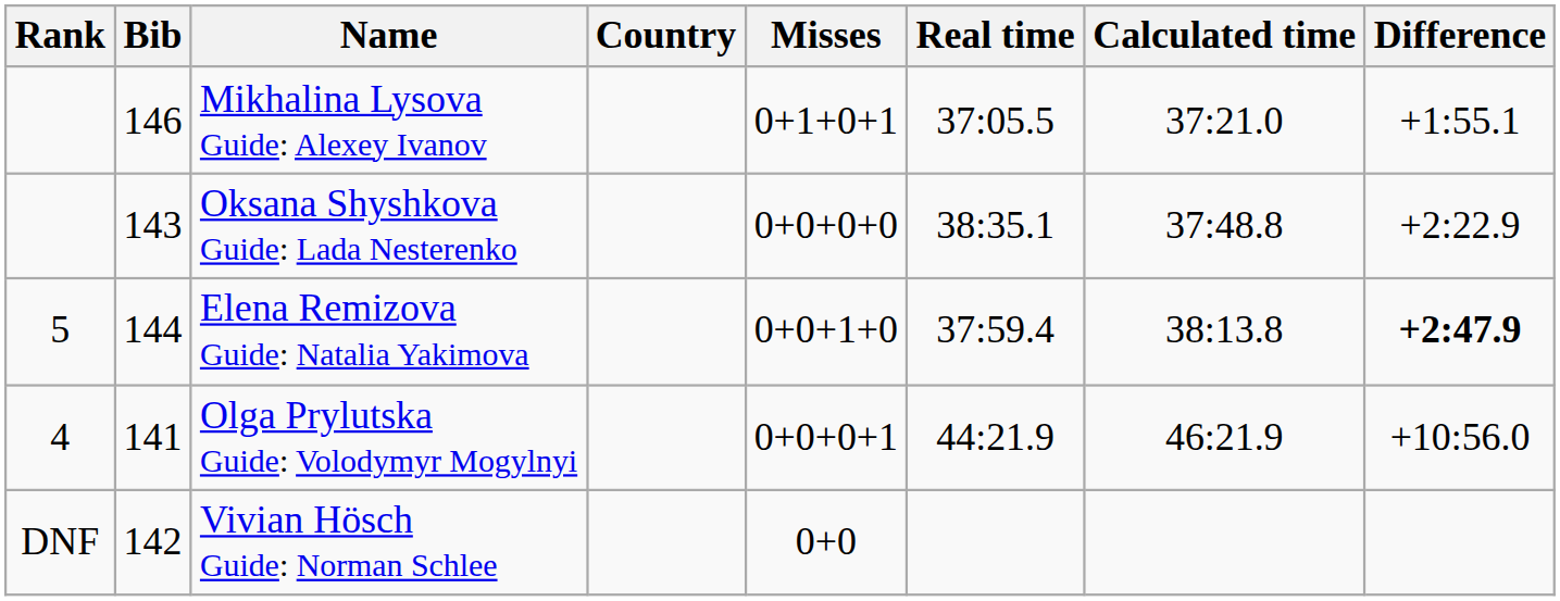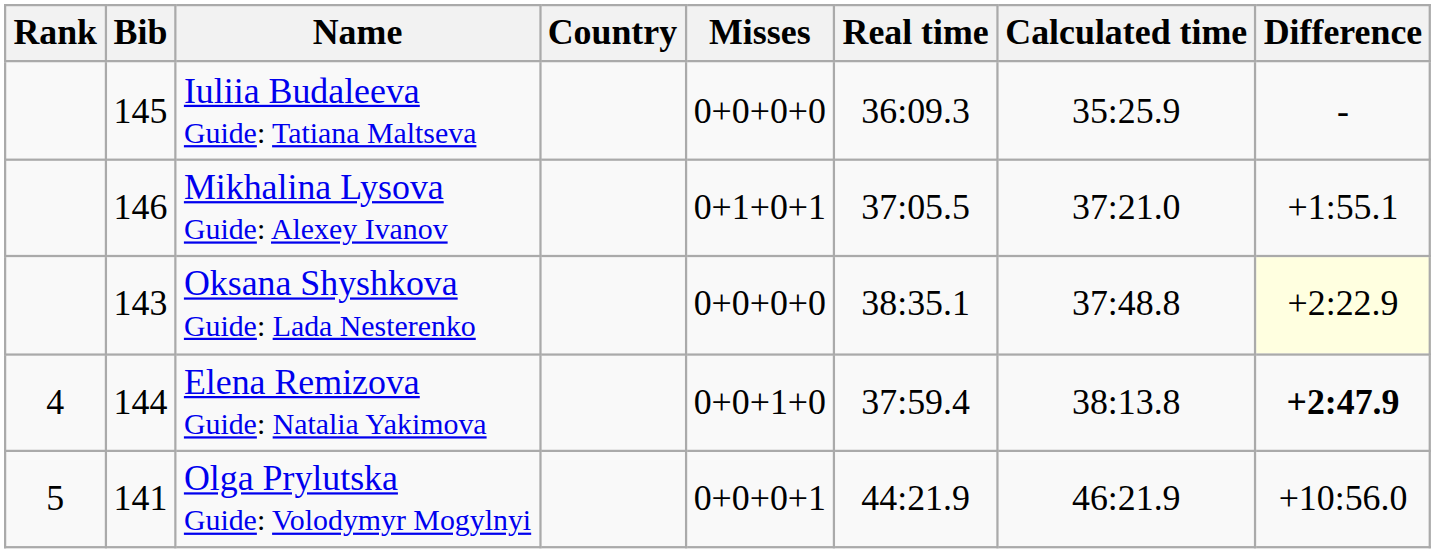 <table class="wikitable sortable" style="text-align:center">
 <tr>
 <th>Rank</th>
 <th>Bib</th>
 <th>Name</th>
 <th>Country</th>
 <th>Misses</th>
 <th>Real time</th>
 <th>Calculated time</th>
 <th>Difference</th>
+</tr>
+<tr>
+<td></td>
+<td>145</td>
+<td align=left><a href='#'>Iuliia Budaleeva</a><br><small><a href='#'>Guide</a>: <a href='#'>Tatiana Maltseva</a></small></td>
+<td align=left></td>
+<td>0+0+0+0</td>
+<td>36:09.3</td>
+<td>35:25.9</td>
+<td>-</td>
 </tr>
 <tr>
 <td></td>
 <td>146</td>
 <td align=left><a href='#'>Mikhalina Lysova</a><br><small><a href='#'>Guide</a>: <a href='#'>Alexey Ivanov</a></small></td>
 <td align=left></td>
 <td>0+1+0+1</td>
 <td>37:05.5</td>
 <td>37:21.0</td>
 <td>+1:55.1</td>
 </tr>
 <tr>
 <td></td>
 <td>143</td>
 <td align=left><a href='#'>Oksana Shyshkova</a><br><small><a href='#'>Guide</a>: <a href='#'>Lada Nesterenko</a></small></td>
 <td align=left></td>
 <td>0+0+0+0</td>
 <td>38:35.1</td>
 <td>37:48.8</td>
-<td>+2:22.9</td>
+<td style="background: lightyellow;">+2:22.9</td>
 </tr>
 <tr>
-<td>5</td>
+<td>4</td>
 <td>144</td>
 <td align=left><a href='#'>Elena Remizova</a><br><small><a href='#'>Guide</a>: <a href='#'>Natalia Yakimova</a></small></td>
 <td align=left></td>
 <td>0+0+1+0</td>
 <td>37:59.4</td>
 <td>38:13.8</td>
 <td><strong>+2:47.9</strong></td>
 </tr>
 <tr>
-<td>4</td>
+<td>5</td>
 <td>141</td>
 <td align=left><a href='#'>Olga Prylutska</a><br><small><a href='#'>Guide</a>: <a href='#'>Volodymyr Mogylnyi</a></small></td>
 <td align=left></td>
 <td>0+0+0+1</td>
 <td>44:21.9</td>
 <td>46:21.9</td>
 <td>+10:56.0</td>
 </tr>
-<tr>
-<td>DNF</td>
-<td>142</td>
-<td align=left><a href='#'>Vivian Hösch</a><br><small><a href='#'>Guide</a>: <a href='#'>Norman Schlee</a></small></td>
-<td align=left></td>
-<td>0+0</td>
-<td></td>
-<td></td>
-<td></td>
-</tr>
 </table>
